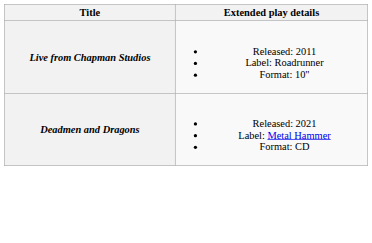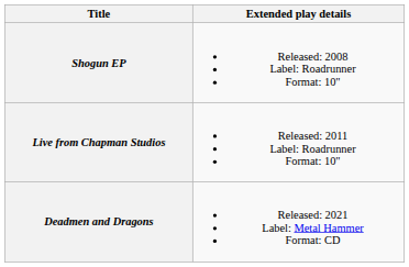 <table class="wikitable plainrowheaders" style="text-align:center;">
 <tr>
 <th scope="col" style="width:16em;">Title</th>
 <th scope="col" style="width:18em;">Extended play details</th>
+</tr>
+<tr>
+<th scope="row"><em>Shogun EP</em></th>
+<td><br><ul><li>Released: 2008</li><li>Label: Roadrunner</li><li>Format: 10"</li></ul></td>
 </tr>
 <tr>
 <th scope="row"><em>Live from Chapman Studios</em></th>
 <td><br><ul><li>Released: 2011</li><li>Label: Roadrunner</li><li>Format: 10"</li></ul></td>
 </tr>
 <tr>
 <th scope="row"><em>Deadmen and Dragons</em></th>
 <td><br><ul><li>Released: 2021</li><li>Label: <a href='#'>Metal Hammer</a></li><li>Format: CD</li></ul></td>
 </tr>
 </table>
